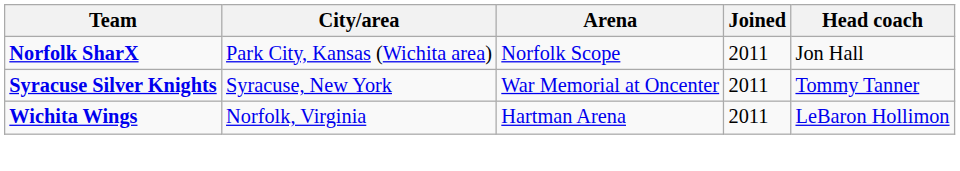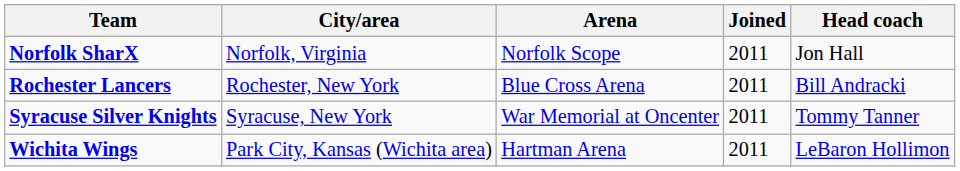 <table class="wikitable">
 <tr>
 <th>Team</th>
 <th>City/area</th>
 <th>Arena</th>
 <th>Joined</th>
 <th>Head coach</th>
 </tr>
 <tr>
 <td><strong><a href='#'>Norfolk SharX</a></strong></td>
-<td><a href='#'>Park City, Kansas</a> (<a href='#'>Wichita area</a>)</td>
+<td><a href='#'>Norfolk, Virginia</a></td>
 <td><a href='#'>Norfolk Scope</a></td>
 <td>2011</td>
 <td> Jon Hall</td>
+</tr>
+<tr>
+<td><strong><a href='#'>Rochester Lancers</a></strong></td>
+<td><a href='#'>Rochester, New York</a></td>
+<td><a href='#'>Blue Cross Arena</a></td>
+<td>2011</td>
+<td> <a href='#'>Bill Andracki</a></td>
 </tr>
 <tr>
 <td><strong><a href='#'>Syracuse Silver Knights</a></strong></td>
 <td><a href='#'>Syracuse, New York</a></td>
 <td><a href='#'>War Memorial at Oncenter</a></td>
 <td>2011</td>
 <td> <a href='#'>Tommy Tanner</a></td>
 </tr>
 <tr>
 <td><strong><a href='#'>Wichita Wings</a></strong></td>
-<td><a href='#'>Norfolk, Virginia</a></td>
+<td><a href='#'>Park City, Kansas</a> (<a href='#'>Wichita area</a>)</td>
 <td><a href='#'>Hartman Arena</a></td>
 <td>2011</td>
 <td> <a href='#'>LeBaron Hollimon</a></td>
 </tr>
 </table>
